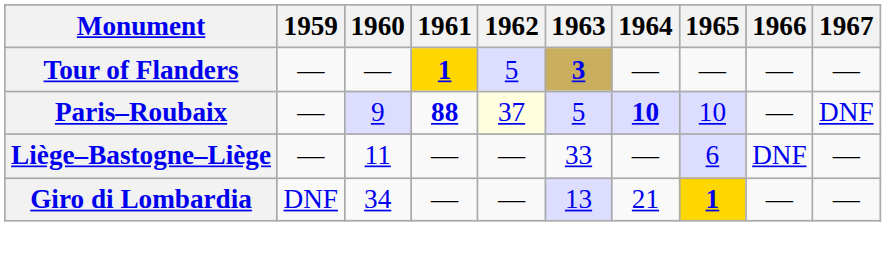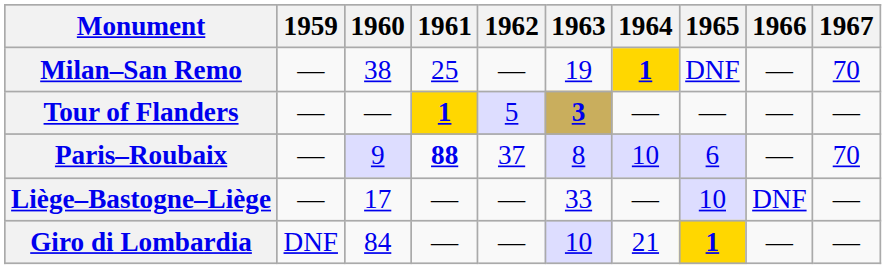 <table class="wikitable plainrowheaders">
 <tr>
 <th><a href='#'>Monument</a></th>
 <th scope="col">1959</th>
 <th scope="col">1960</th>
 <th scope="col">1961</th>
 <th scope="col">1962</th>
 <th scope="col">1963</th>
 <th scope="col">1964</th>
 <th scope="col">1965</th>
 <th scope="col">1966</th>
 <th scope="col">1967</th>
+</tr>
+<tr style="text-align:center;">
+<th scope="row"><a href='#'>Milan–San Remo</a></th>
+<td>—</td>
+<td><a href='#'>38</a></td>
+<td><a href='#'>25</a></td>
+<td>—</td>
+<td><a href='#'>19</a></td>
+<td style="background:gold;"><a href='#'><strong>1</strong></a></td>
+<td><a href='#'>DNF</a></td>
+<td>—</td>
+<td><a href='#'>70</a></td>
 </tr>
 <tr style="text-align:center;">
 <th scope="row"><a href='#'>Tour of Flanders</a></th>
 <td>—</td>
 <td>—</td>
 <td style="background:gold;"><a href='#'><strong>1</strong></a></td>
 <td style="background:#ddf;"><a href='#'>5</a></td>
 <td style="background:#C9AE5D;"><a href='#'><strong>3</strong></a></td>
 <td>—</td>
 <td>—</td>
 <td>—</td>
 <td>—</td>
 </tr>
 <tr style="text-align:center;">
 <th scope="row"><a href='#'>Paris–Roubaix</a></th>
 <td>—</td>
 <td style="background:#ddf;"><a href='#'>9</a></td>
 <td><strong><a href='#'>88</a></strong></td>
-<td style="background: lightyellow;"><a href='#'>37</a></td>
-<td style="background:#ddf;"><a href='#'>5</a></td>
-<td style="background:#ddf;"><strong><a href='#'>10</a></strong></td>
+<td><a href='#'>37</a></td>
+<td style="background:#ddf;"><a href='#'>8</a></td>
 <td style="background:#ddf;"><a href='#'>10</a></td>
+<td style="background:#ddf;"><a href='#'>6</a></td>
 <td>—</td>
-<td><a href='#'>DNF</a></td>
+<td><a href='#'>70</a></td>
 </tr>
 <tr style="text-align:center;">
 <th scope="row"><a href='#'>Liège–Bastogne–Liège</a></th>
 <td>—</td>
-<td><a href='#'>11</a></td>
+<td><a href='#'>17</a></td>
 <td>—</td>
 <td>—</td>
 <td><a href='#'>33</a></td>
 <td>—</td>
-<td style="background:#ddf;"><a href='#'>6</a></td>
+<td style="background:#ddf;"><a href='#'>10</a></td>
 <td><a href='#'>DNF</a></td>
 <td>—</td>
 </tr>
 <tr style="text-align:center;">
 <th scope="row"><a href='#'>Giro di Lombardia</a></th>
 <td><a href='#'>DNF</a></td>
-<td><a href='#'>34</a></td>
+<td><a href='#'>84</a></td>
 <td>—</td>
 <td>—</td>
-<td style="background:#ddf;"><a href='#'>13</a></td>
+<td style="background:#ddf;"><a href='#'>10</a></td>
 <td><a href='#'>21</a></td>
 <td style="background:gold;"><a href='#'><strong>1</strong></a></td>
 <td>—</td>
 <td>—</td>
 </tr>
 </table>
